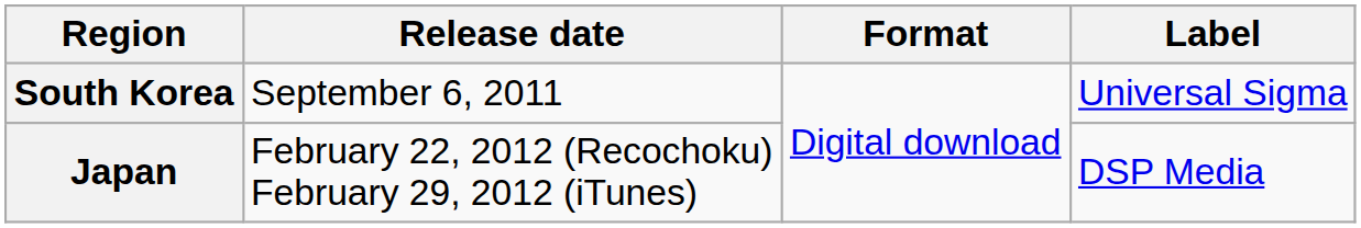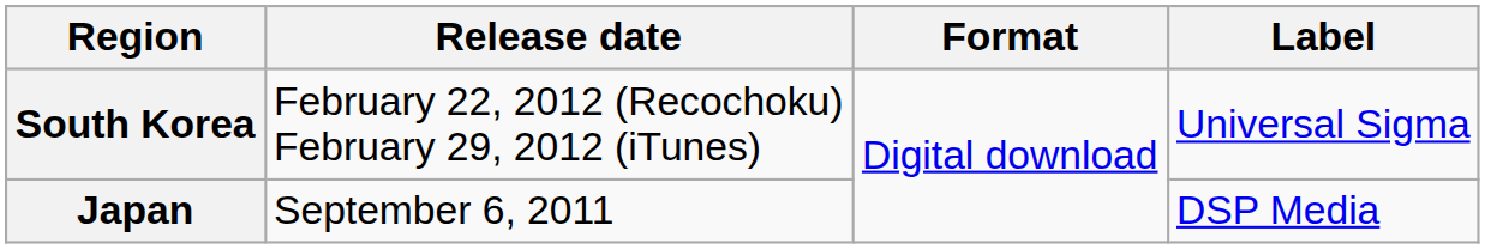 <table class="wikitable plainrowheaders">
 <tr>
 <th scope="col">Region</th>
 <th scope="col">Release date</th>
 <th scope="col">Format</th>
 <th scope="col">Label</th>
 </tr>
 <tr>
 <th scope="row">South Korea</th>
-<td>September 6, 2011</td>
+<td>February 22, 2012 (Recochoku)<br>February 29, 2012 (iTunes)</td>
 <td rowspan=2><a href='#'>Digital download</a></td>
 <td><a href='#'>Universal Sigma</a></td>
 </tr>
 <tr>
 <th scope="row">Japan</th>
-<td>February 22, 2012 (Recochoku)<br>February 29, 2012 (iTunes)</td>
+<td>September 6, 2011</td>
 <td><a href='#'>DSP Media</a></td>
 </tr>
 </table>
